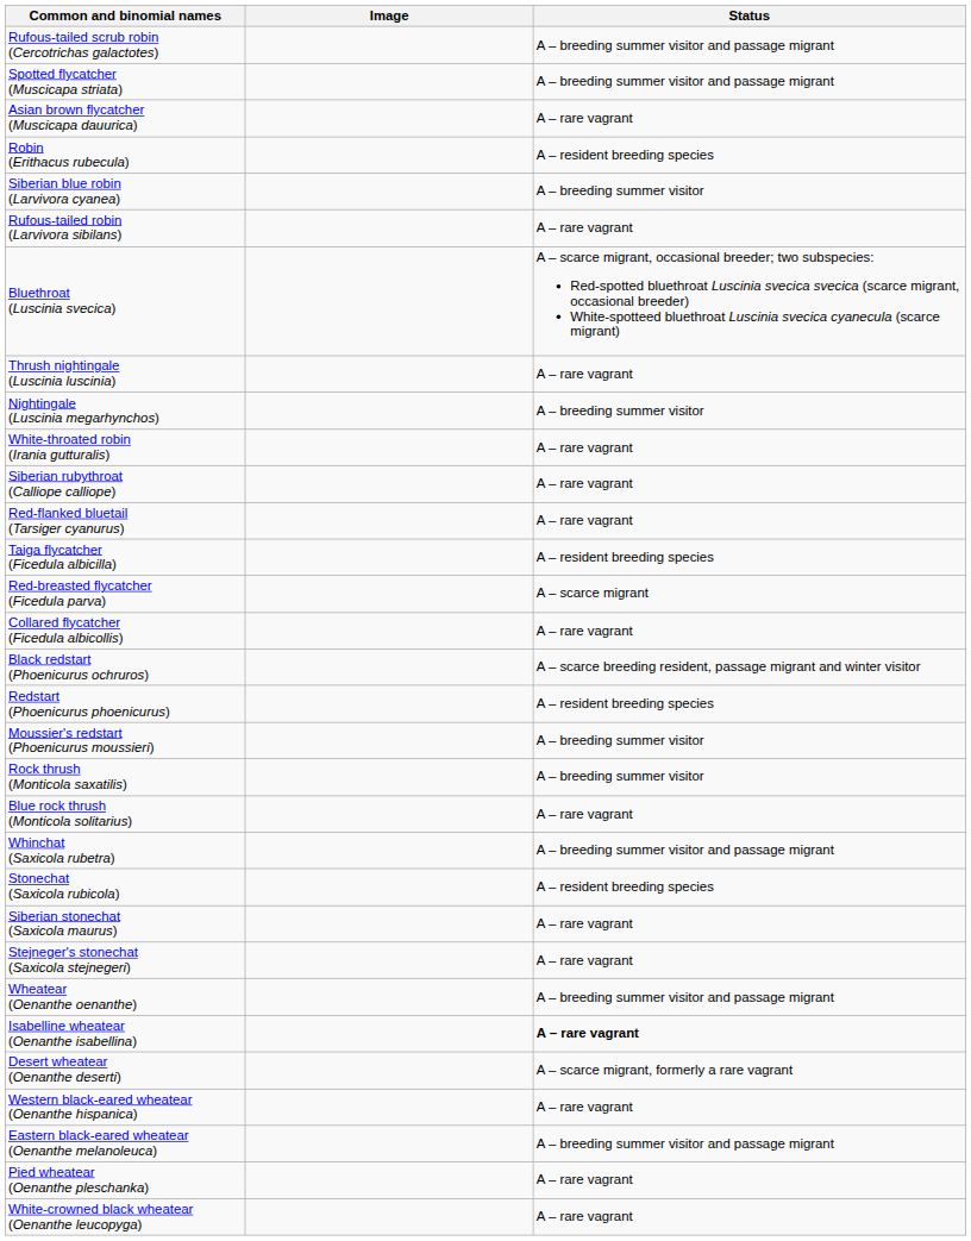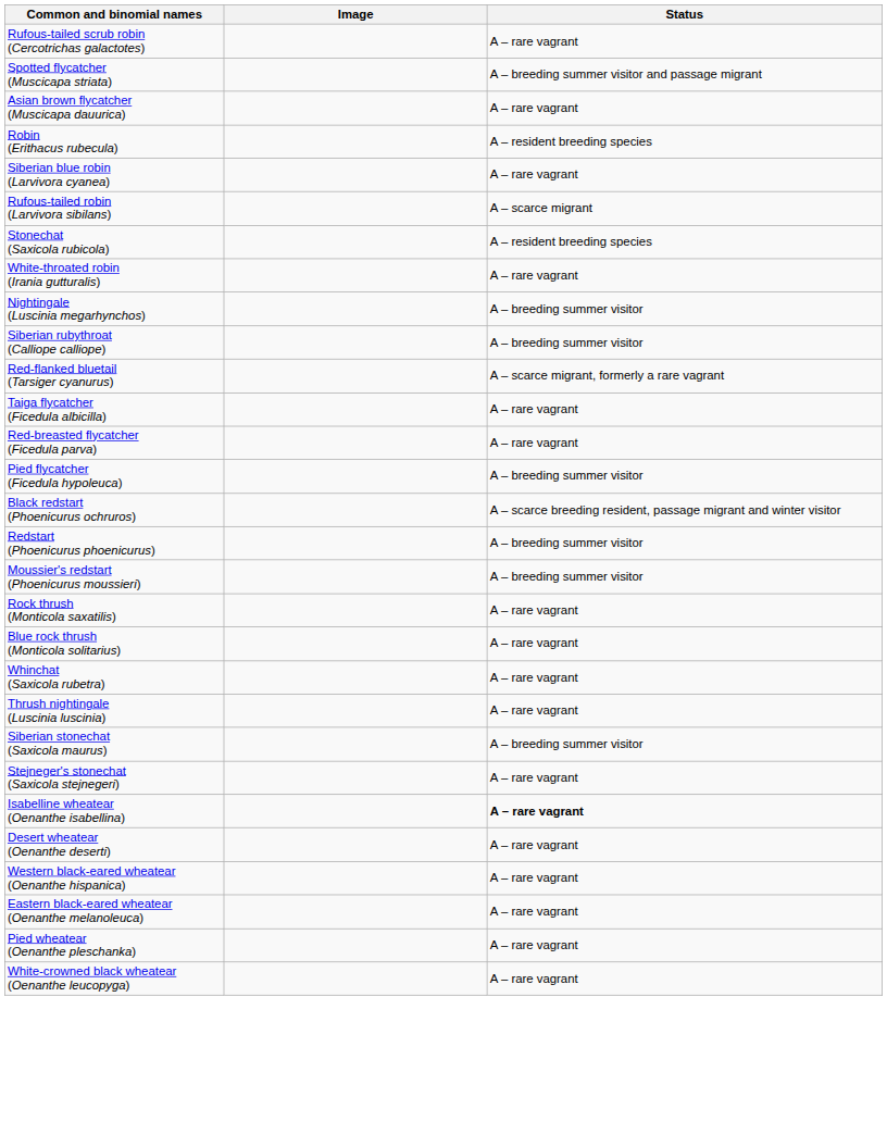 <table width=90% class="wikitable">
 <tr>
 <th width=25%>Common and binomial names</th>
 <th width=30%>Image</th>
 <th width=45%>Status</th>
 </tr>
 <tr>
 <td><a href='#'>Rufous-tailed scrub robin</a><br>(<em>Cercotrichas galactotes</em>)</td>
 <td></td>
-<td>A – breeding summer visitor and passage migrant</td>
+<td>A – rare vagrant</td>
 </tr>
 <tr>
 <td><a href='#'>Spotted flycatcher</a><br>(<em>Muscicapa striata</em>)</td>
 <td></td>
 <td>A – breeding summer visitor and passage migrant</td>
 </tr>
 <tr>
 <td><a href='#'>Asian brown flycatcher</a><br>(<em>Muscicapa dauurica</em>)</td>
 <td></td>
 <td>A – rare vagrant</td>
 </tr>
 <tr>
 <td><a href='#'>Robin</a><br>(<em>Erithacus rubecula</em>)</td>
 <td></td>
 <td>A – resident breeding species</td>
 </tr>
 <tr>
 <td><a href='#'>Siberian blue robin</a><br>(<em>Larvivora cyanea</em>)</td>
 <td></td>
-<td>A – breeding summer visitor</td>
+<td>A – rare vagrant</td>
 </tr>
 <tr>
 <td><a href='#'>Rufous-tailed robin</a><br>(<em>Larvivora sibilans</em>)</td>
 <td></td>
-<td>A – rare vagrant</td>
+<td>A – scarce migrant</td>
 </tr>
 <tr>
-<td><a href='#'>Bluethroat</a><br>(<em>Luscinia svecica</em>)</td>
+<td><a href='#'>Stonechat</a><br>(<em>Saxicola rubicola</em>)</td>
 <td></td>
-<td>A – scarce migrant, occasional breeder; two subspecies:<br><ul><li>Red-spotted bluethroat <em>Luscinia svecica svecica</em> (scarce migrant, occasional breeder)</li><li>White-spotteed bluethroat <em>Luscinia svecica cyanecula</em> (scarce migrant)</li></ul></td>
+<td>A – resident breeding species</td>
 </tr>
 <tr>
-<td><a href='#'>Thrush nightingale</a><br>(<em>Luscinia luscinia</em>)</td>
+<td><a href='#'>White-throated robin</a><br>(<em>Irania gutturalis</em>)</td>
 <td></td>
 <td>A – rare vagrant</td>
 </tr>
 <tr>
 <td><a href='#'>Nightingale</a><br>(<em>Luscinia megarhynchos</em>)</td>
 <td></td>
 <td>A – breeding summer visitor</td>
 </tr>
 <tr>
-<td><a href='#'>White-throated robin</a><br>(<em>Irania gutturalis</em>)</td>
+<td><a href='#'>Siberian rubythroat</a><br>(<em>Calliope calliope</em>)</td>
+<td></td>
+<td>A – breeding summer visitor</td>
+</tr>
+<tr>
+<td><a href='#'>Red-flanked bluetail</a><br>(<em>Tarsiger cyanurus</em>)</td>
+<td></td>
+<td>A – scarce migrant, formerly a rare vagrant</td>
+</tr>
+<tr>
+<td><a href='#'>Taiga flycatcher</a><br>(<em>Ficedula albicilla</em>)</td>
 <td></td>
 <td>A – rare vagrant</td>
 </tr>
 <tr>
-<td><a href='#'>Siberian rubythroat</a><br>(<em>Calliope calliope</em>)</td>
+<td><a href='#'>Red-breasted flycatcher</a><br>(<em>Ficedula parva</em>)</td>
 <td></td>
 <td>A – rare vagrant</td>
 </tr>
 <tr>
-<td><a href='#'>Red-flanked bluetail</a><br>(<em>Tarsiger cyanurus</em>)</td>
+<td><a href='#'>Pied flycatcher</a><br>(<em>Ficedula hypoleuca</em>)</td>
 <td></td>
-<td>A – rare vagrant</td>
-</tr>
-<tr>
-<td><a href='#'>Taiga flycatcher</a><br>(<em>Ficedula albicilla</em>)</td>
-<td></td>
-<td>A – resident breeding species</td>
-</tr>
-<tr>
-<td><a href='#'>Red-breasted flycatcher</a><br>(<em>Ficedula parva</em>)</td>
-<td></td>
-<td>A – scarce migrant</td>
-</tr>
-<tr>
-<td><a href='#'>Collared flycatcher</a><br>(<em>Ficedula albicollis</em>)</td>
-<td></td>
-<td>A – rare vagrant</td>
+<td>A – breeding summer visitor</td>
 </tr>
 <tr>
 <td><a href='#'>Black redstart</a><br>(<em>Phoenicurus ochruros</em>)</td>
 <td></td>
 <td>A – scarce breeding resident, passage migrant and winter visitor</td>
 </tr>
 <tr>
 <td><a href='#'>Redstart</a><br>(<em>Phoenicurus phoenicurus</em>)</td>
 <td></td>
-<td>A – resident breeding species</td>
+<td>A – breeding summer visitor</td>
 </tr>
 <tr>
 <td><a href='#'>Moussier's redstart</a><br>(<em>Phoenicurus moussieri</em>)</td>
 <td></td>
 <td>A – breeding summer visitor</td>
 </tr>
 <tr>
 <td><a href='#'>Rock thrush</a><br>(<em>Monticola saxatilis</em>)</td>
 <td></td>
-<td>A – breeding summer visitor</td>
+<td>A – rare vagrant</td>
 </tr>
 <tr>
 <td><a href='#'>Blue rock thrush</a><br>(<em>Monticola solitarius</em>)</td>
 <td></td>
 <td>A – rare vagrant</td>
 </tr>
 <tr>
 <td><a href='#'>Whinchat</a><br>(<em>Saxicola rubetra</em>)</td>
 <td></td>
-<td>A – breeding summer visitor and passage migrant</td>
+<td>A – rare vagrant</td>
 </tr>
 <tr>
-<td><a href='#'>Stonechat</a><br>(<em>Saxicola rubicola</em>)</td>
+<td><a href='#'>Thrush nightingale</a><br>(<em>Luscinia luscinia</em>)</td>
 <td></td>
-<td>A – resident breeding species</td>
+<td>A – rare vagrant</td>
 </tr>
 <tr>
 <td><a href='#'>Siberian stonechat</a><br>(<em>Saxicola maurus</em>)</td>
 <td></td>
-<td>A – rare vagrant</td>
+<td>A – breeding summer visitor</td>
 </tr>
 <tr>
 <td><a href='#'>Stejneger's stonechat</a><br>(<em>Saxicola stejnegeri</em>)</td>
 <td></td>
 <td>A – rare vagrant</td>
-</tr>
-<tr>
-<td><a href='#'>Wheatear</a><br>(<em>Oenanthe oenanthe</em>)</td>
-<td></td>
-<td>A – breeding summer visitor and passage migrant</td>
 </tr>
 <tr>
 <td><a href='#'>Isabelline wheatear</a><br>(<em>Oenanthe isabellina</em>)</td>
 <td></td>
 <td><strong>A – rare vagrant</strong></td>
 </tr>
 <tr>
 <td><a href='#'>Desert wheatear</a><br>(<em>Oenanthe deserti</em>)</td>
 <td></td>
-<td>A – scarce migrant, formerly a rare vagrant</td>
+<td>A – rare vagrant</td>
 </tr>
 <tr>
 <td><a href='#'>Western black-eared wheatear</a><br>(<em>Oenanthe hispanica</em>)</td>
 <td></td>
 <td>A – rare vagrant</td>
 </tr>
 <tr>
 <td><a href='#'>Eastern black-eared wheatear</a><br>(<em>Oenanthe melanoleuca</em>)</td>
 <td></td>
-<td>A – breeding summer visitor and passage migrant</td>
+<td>A – rare vagrant</td>
 </tr>
 <tr>
 <td><a href='#'>Pied wheatear</a><br>(<em>Oenanthe pleschanka</em>)</td>
 <td></td>
 <td>A – rare vagrant</td>
 </tr>
 <tr>
 <td><a href='#'>White-crowned black wheatear</a><br>(<em>Oenanthe leucopyga</em>)</td>
 <td></td>
 <td>A – rare vagrant</td>
 </tr>
 </table>
